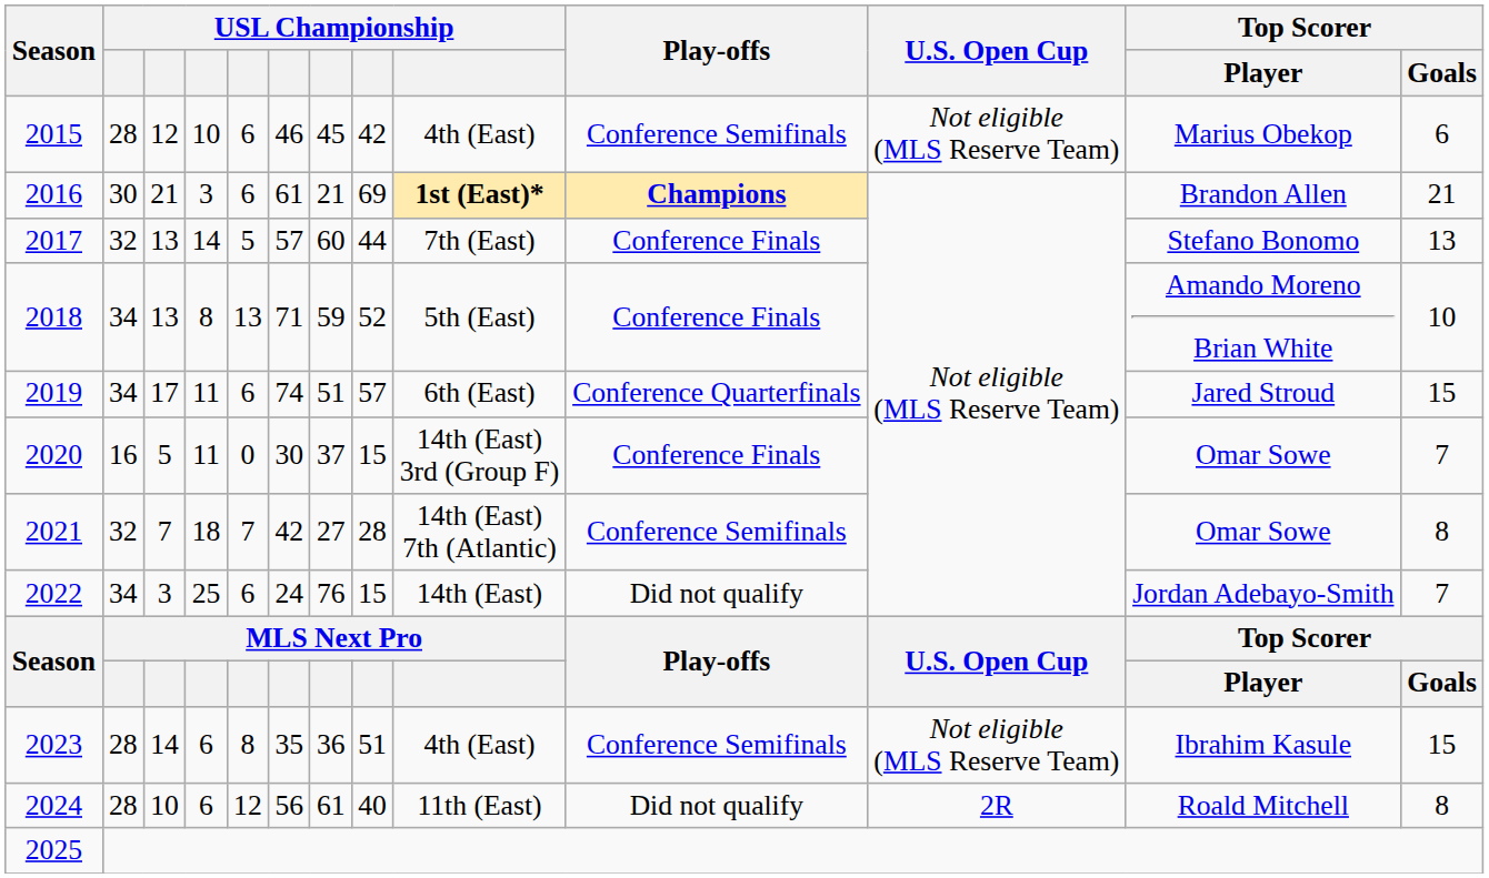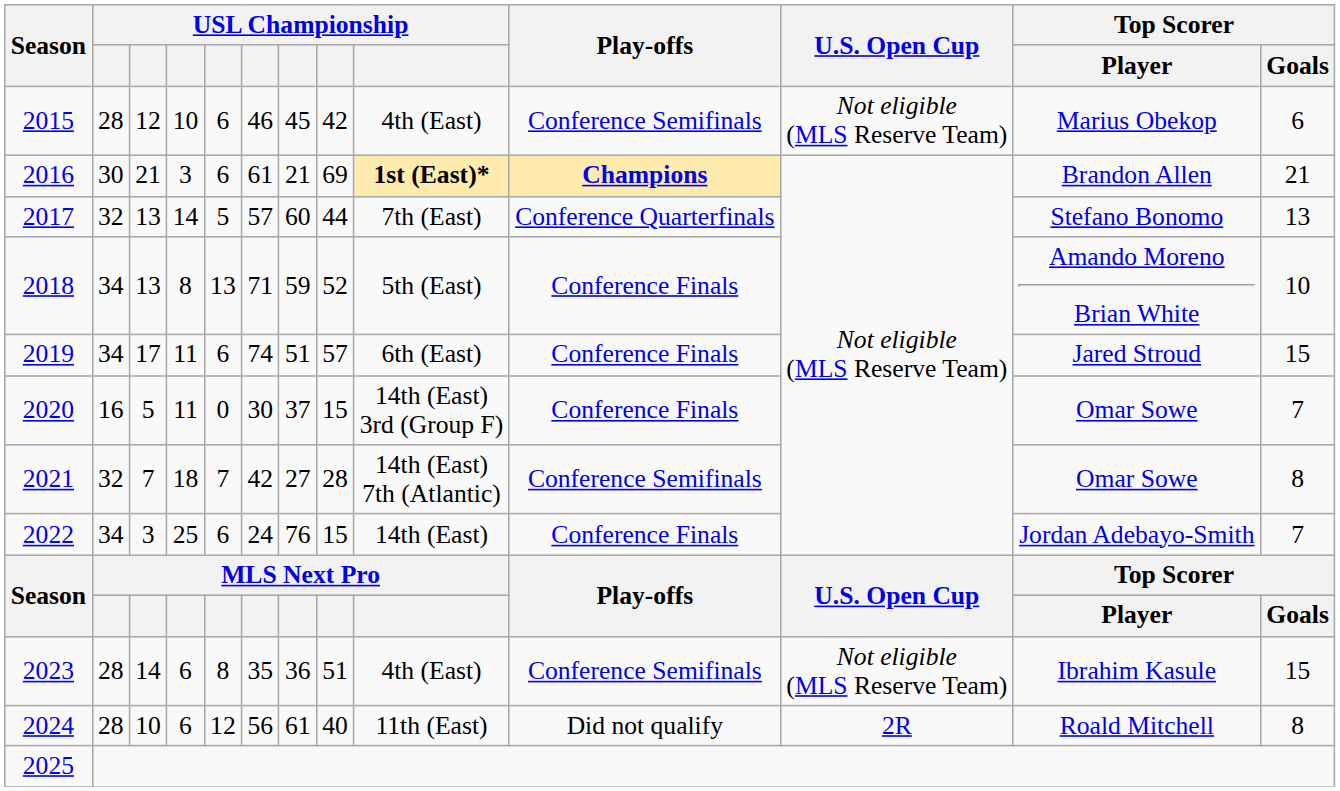 <table class="wikitable sortable" style="text-align: center">
 <tr>
 <th scope="col" rowspan="2">Season</th>
 <th colspan=8 class="unsortable"><a href='#'>USL Championship</a></th>
 <th scope="col" rowspan=2 class="unsortable">Play-offs</th>
 <th scope="col" rowspan=2 class="unsortable"><a href='#'>U.S. Open Cup</a></th>
 <th scope="col" colspan=4 class="unsortable">Top Scorer</th>
 </tr>
 <tr>
 <th></th>
 <th></th>
 <th></th>
 <th></th>
 <th></th>
 <th></th>
 <th></th>
 <th></th>
 <th class="unsortable">Player</th>
 <th class="unsortable">Goals</th>
 </tr>
 <tr>
 <td><a href='#'>2015</a></td>
 <td>28</td>
 <td>12</td>
 <td>10</td>
 <td>6</td>
 <td>46</td>
 <td>45</td>
 <td>42</td>
 <td>4th (East)</td>
 <td><a href='#'>Conference Semifinals</a></td>
 <td><em>Not eligible</em> <br>(<a href='#'>MLS</a> Reserve Team)</td>
 <td>  <a href='#'>Marius Obekop</a></td>
 <td>6</td>
 </tr>
 <tr>
 <td><a href='#'>2016</a></td>
 <td>30</td>
 <td>21</td>
 <td>3</td>
 <td>6</td>
 <td>61</td>
 <td>21</td>
 <td>69</td>
 <td bgcolor="FFEBAD"><strong>1st (East)*</strong></td>
 <td bgcolor="FFEBAD"><strong><a href='#'>Champions</a></strong></td>
 <td rowspan="7"><em>Not eligible</em> <br>(<a href='#'>MLS</a> Reserve Team)</td>
 <td> <a href='#'>Brandon Allen</a></td>
 <td>21</td>
 </tr>
 <tr>
 <td><a href='#'>2017</a></td>
 <td>32</td>
 <td>13</td>
 <td>14</td>
 <td>5</td>
 <td>57</td>
 <td>60</td>
 <td>44</td>
 <td>7th (East)</td>
-<td><a href='#'>Conference Finals</a></td>
+<td><a href='#'>Conference Quarterfinals</a></td>
 <td> <a href='#'>Stefano Bonomo</a></td>
 <td>13</td>
 </tr>
 <tr>
 <td><a href='#'>2018</a></td>
 <td>34</td>
 <td>13</td>
 <td>8</td>
 <td>13</td>
 <td>71</td>
 <td>59</td>
 <td>52</td>
 <td>5th (East)</td>
 <td><a href='#'>Conference Finals</a></td>
 <td> <a href='#'>Amando Moreno</a><hr> <a href='#'>Brian White</a></td>
 <td>10</td>
 </tr>
 <tr>
 <td><a href='#'>2019</a></td>
 <td>34</td>
 <td>17</td>
 <td>11</td>
 <td>6</td>
 <td>74</td>
 <td>51</td>
 <td>57</td>
 <td>6th (East)</td>
-<td><a href='#'>Conference Quarterfinals</a></td>
+<td><a href='#'>Conference Finals</a></td>
 <td> <a href='#'>Jared Stroud</a></td>
 <td>15</td>
 </tr>
 <tr>
 <td><a href='#'>2020</a></td>
 <td>16</td>
 <td>5</td>
 <td>11</td>
 <td>0</td>
 <td>30</td>
 <td>37</td>
 <td>15</td>
 <td>14th (East)<br>3rd (Group F)</td>
 <td><a href='#'>Conference Finals</a></td>
 <td> <a href='#'>Omar Sowe</a></td>
 <td>7</td>
 </tr>
 <tr>
 <td><a href='#'>2021</a></td>
 <td>32</td>
 <td>7</td>
 <td>18</td>
 <td>7</td>
 <td>42</td>
 <td>27</td>
 <td>28</td>
 <td>14th (East)<br>7th (Atlantic)</td>
 <td><a href='#'>Conference Semifinals</a></td>
 <td> <a href='#'>Omar Sowe</a></td>
 <td>8</td>
 </tr>
 <tr>
 <td><a href='#'>2022</a></td>
 <td>34</td>
 <td>3</td>
 <td>25</td>
 <td>6</td>
 <td>24</td>
 <td>76</td>
 <td>15</td>
 <td>14th (East)</td>
-<td>Did not qualify</td>
+<td><a href='#'>Conference Finals</a></td>
 <td> <a href='#'>Jordan Adebayo-Smith</a></td>
 <td>7</td>
 </tr>
 <tr>
 <th scope="col" rowspan="2">Season</th>
 <th colspan=8 class="unsortable"><a href='#'>MLS Next Pro</a></th>
 <th scope="col" rowspan=2 class="unsortable">Play-offs</th>
 <th scope="col" rowspan=2 class="unsortable"><a href='#'>U.S. Open Cup</a></th>
 <th scope="col" colspan=4 class="unsortable">Top Scorer</th>
 </tr>
 <tr>
 <th></th>
 <th></th>
 <th></th>
 <th></th>
 <th></th>
 <th></th>
 <th></th>
 <th></th>
 <th class="unsortable">Player</th>
 <th class="unsortable">Goals</th>
 </tr>
 <tr>
 <td><a href='#'>2023</a></td>
 <td>28</td>
 <td>14</td>
 <td>6</td>
 <td>8</td>
 <td>35</td>
 <td>36</td>
 <td>51</td>
 <td>4th (East)</td>
 <td><a href='#'>Conference Semifinals</a></td>
 <td><em>Not eligible</em> <br>(<a href='#'>MLS</a> Reserve Team)</td>
 <td> <a href='#'>Ibrahim Kasule</a></td>
 <td>15</td>
 </tr>
 <tr>
 <td><a href='#'>2024</a></td>
 <td>28</td>
 <td>10</td>
 <td>6</td>
 <td>12</td>
 <td>56</td>
 <td>61</td>
 <td>40</td>
 <td>11th (East)</td>
 <td>Did not qualify</td>
 <td><a href='#'>2R</a></td>
 <td> <a href='#'>Roald Mitchell</a></td>
 <td>8</td>
 </tr>
 <tr>
 <td><a href='#'>2025</a></td>
 </tr>
 <tr>
 </tr>
 <tr>
 </tr>
 <tr>
 </tr>
 <tr>
 </tr>
 <tr>
 </tr>
 <tr>
 </tr>
 <tr>
 </tr>
 <tr>
 </tr>
 <tr>
 </tr>
 <tr>
 </tr>
 <tr>
 </tr>
 <tr>
 </tr>
 </table>
